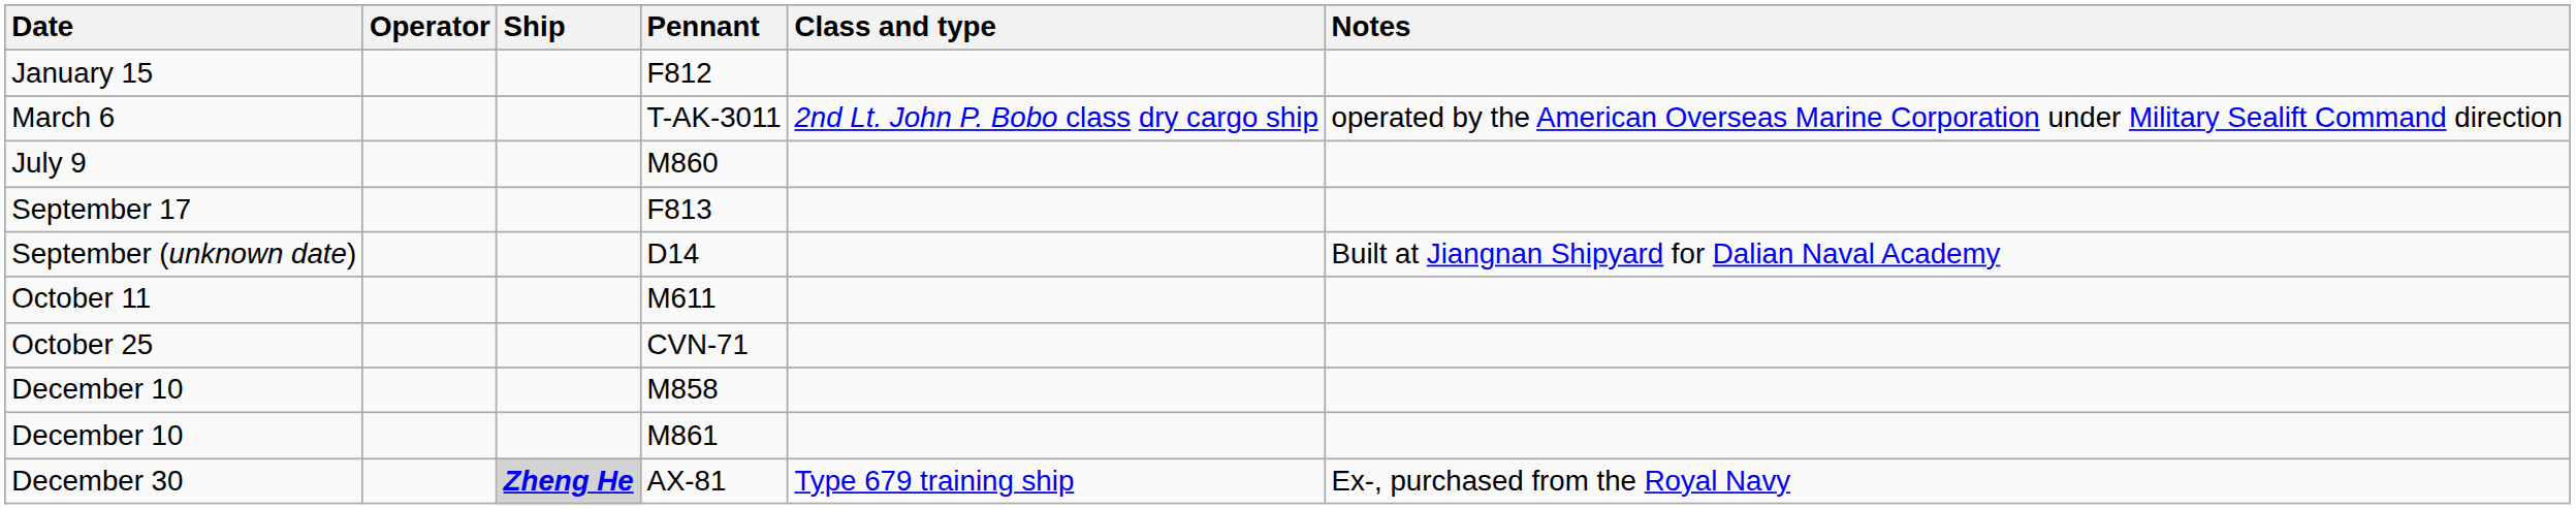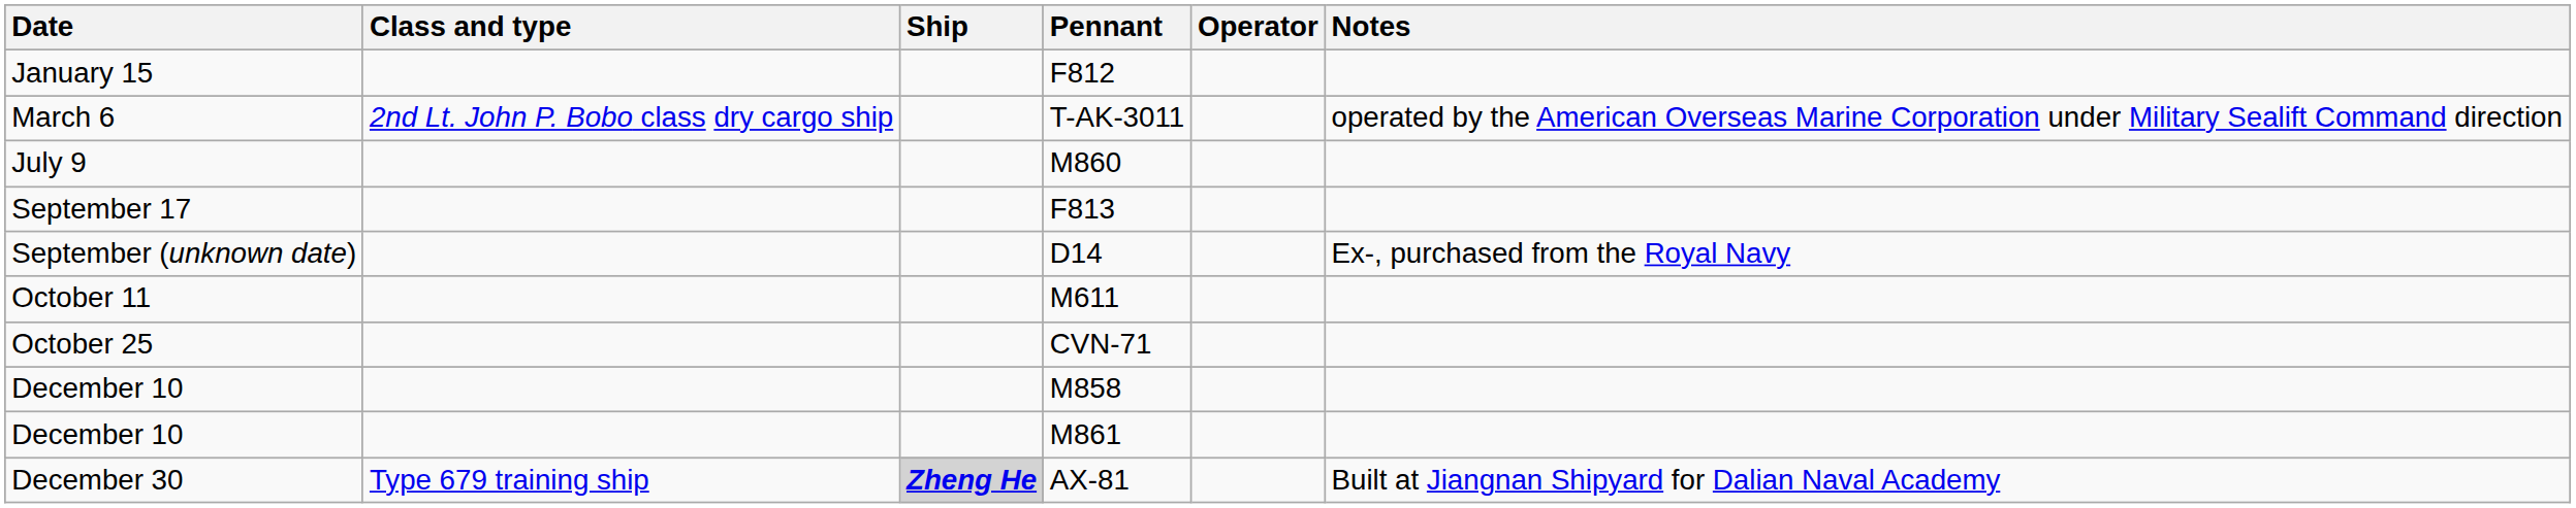 <table class="wikitable nowraplinks">
 <tr>
 <th style="text-align: left">Date</th>
-<th style="text-align: left">Operator</th>
+<th style="text-align: left">Class and type</th>
 <th style="text-align: left">Ship</th>
 <th style="text-align: left">Pennant</th>
-<th style="text-align: left">Class and type</th>
+<th style="text-align: left">Operator</th>
 <th style="text-align: left">Notes</th>
 </tr>
 <tr ---->
 <td>January 15</td>
 <td></td>
 <td><strong></strong></td>
 <td>F812</td>
 <td></td>
 <td></td>
 </tr>
 <tr ---->
 <td>March 6</td>
-<td></td>
+<td><a href='#'><em>2nd Lt. John P. Bobo</em> class</a> <a href='#'>dry cargo ship</a></td>
 <td><strong></strong></td>
 <td>T-AK-3011</td>
-<td><a href='#'><em>2nd Lt. John P. Bobo</em> class</a> <a href='#'>dry cargo ship</a></td>
+<td></td>
 <td>operated by the <a href='#'>American Overseas Marine Corporation</a> under <a href='#'>Military Sealift Command</a> direction </td>
 </tr>
 <tr ---->
 <td>July 9</td>
 <td></td>
 <td><strong></strong></td>
 <td>M860</td>
 <td></td>
 <td></td>
 </tr>
 <tr ---->
 <td>September 17</td>
 <td></td>
 <td><strong></strong></td>
 <td>F813</td>
 <td></td>
 <td></td>
 </tr>
 <tr ---->
 <td>September (<em>unknown date</em>)</td>
 <td></td>
 <td><strong></strong></td>
 <td>D14</td>
 <td></td>
-<td>Built at <a href='#'>Jiangnan Shipyard</a> for <a href='#'>Dalian Naval Academy</a></td>
+<td>Ex-, purchased from the <a href='#'>Royal Navy</a></td>
 </tr>
 <tr ---->
 <td>October 11</td>
 <td></td>
 <td><strong></strong></td>
 <td>M611</td>
 <td></td>
 <td></td>
 </tr>
 <tr ---->
 <td>October 25</td>
 <td></td>
 <td><strong></strong></td>
 <td>CVN-71</td>
 <td></td>
 <td></td>
 </tr>
 <tr ---->
 <td>December 10</td>
 <td></td>
 <td><strong></strong></td>
 <td>M858</td>
 <td></td>
 <td></td>
 </tr>
 <tr ---->
 <td>December 10</td>
 <td></td>
 <td><strong></strong></td>
 <td>M861</td>
 <td></td>
 <td></td>
 </tr>
 <tr ---->
 <td>December 30</td>
-<td></td>
+<td><a href='#'>Type 679 training ship</a></td>
 <td style="background: lightgrey;"><strong><em><a href='#'>Zheng He</a></em></strong></td>
 <td>AX-81</td>
-<td><a href='#'>Type 679 training ship</a></td>
-<td>Ex-, purchased from the <a href='#'>Royal Navy</a></td>
+<td></td>
+<td>Built at <a href='#'>Jiangnan Shipyard</a> for <a href='#'>Dalian Naval Academy</a></td>
 </tr>
 </table>
